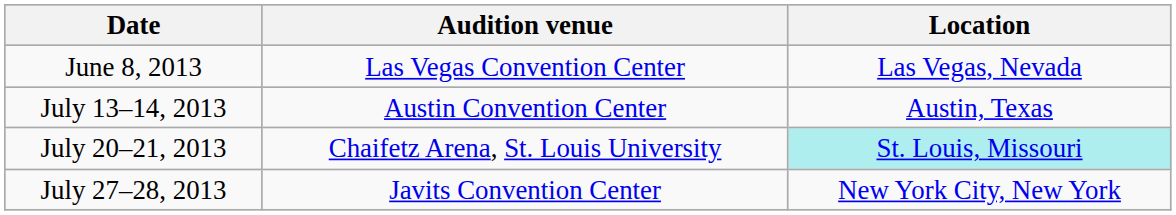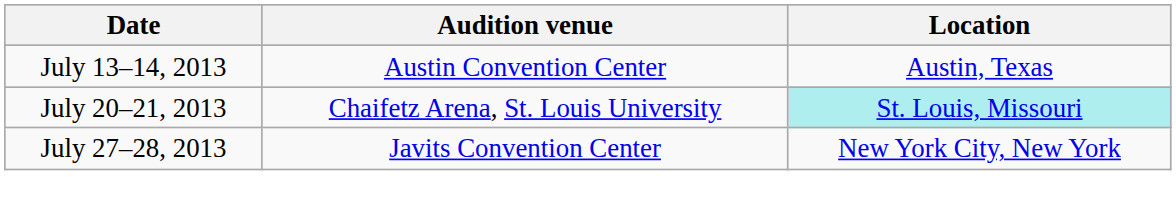 <table class="wikitable" style="text-align:center; line-height:17px; width:55%;">
 <tr>
 <th>Date</th>
 <th>Audition venue</th>
 <th>Location</th>
-</tr>
-<tr>
-<td>June 8, 2013</td>
-<td><a href='#'>Las Vegas Convention Center</a></td>
-<td><a href='#'>Las Vegas, Nevada</a></td>
 </tr>
 <tr>
 <td>July 13–14, 2013</td>
 <td><a href='#'>Austin Convention Center</a></td>
 <td><a href='#'>Austin, Texas</a></td>
 </tr>
 <tr>
 <td>July 20–21, 2013</td>
 <td><a href='#'>Chaifetz Arena</a>, <a href='#'>St. Louis University</a></td>
 <td style="background: paleturquoise;"><a href='#'>St. Louis, Missouri</a></td>
 </tr>
 <tr>
 <td>July 27–28, 2013</td>
 <td><a href='#'>Javits Convention Center</a></td>
 <td><a href='#'>New York City, New York</a></td>
 </tr>
 </table>
